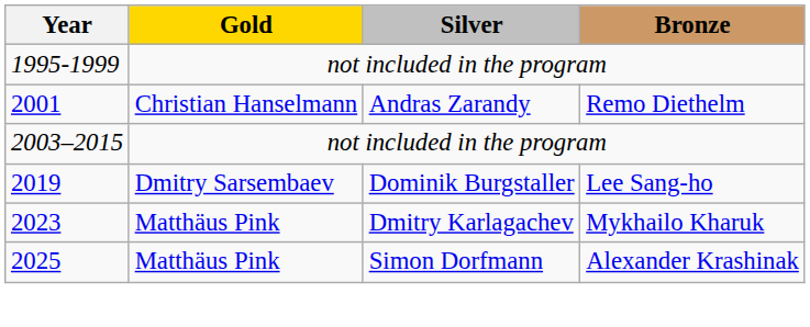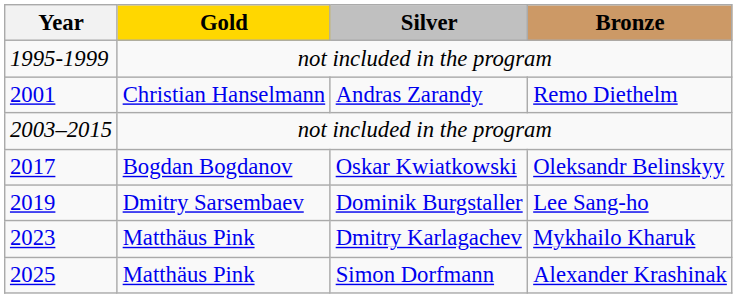 <table class="wikitable">
 <tr>
 <th>Year</th>
 <td align=center bgcolor=gold><strong>Gold</strong></td>
 <td align=center bgcolor=silver><strong>Silver</strong></td>
 <td align=center bgcolor=cc9966><strong>Bronze</strong></td>
 </tr>
 <tr>
 <td><em>1995-1999</em></td>
 <td colspan=3 align=center><em>not included in the program</em></td>
 </tr>
 <tr>
 <td><a href='#'>2001</a></td>
 <td> <a href='#'>Christian Hanselmann</a></td>
 <td> <a href='#'>Andras Zarandy</a></td>
 <td> <a href='#'>Remo Diethelm</a></td>
 </tr>
 <tr>
 <td><em>2003–2015</em></td>
 <td colspan=3 align=center><em>not included in the program</em></td>
 </tr>
 <tr>
+<td><a href='#'>2017</a></td>
+<td> <a href='#'>Bogdan Bogdanov</a></td>
+<td> <a href='#'>Oskar Kwiatkowski</a></td>
+<td> <a href='#'>Oleksandr Belinskyy</a></td>
+</tr>
+<tr>
 <td><a href='#'>2019</a></td>
 <td> <a href='#'>Dmitry Sarsembaev</a></td>
 <td> <a href='#'>Dominik Burgstaller</a></td>
 <td> <a href='#'>Lee Sang-ho</a></td>
 </tr>
 <tr>
 <td><a href='#'>2023</a></td>
 <td> <a href='#'>Matthäus Pink</a></td>
 <td> <a href='#'>Dmitry Karlagachev</a></td>
 <td> <a href='#'>Mykhailo Kharuk</a></td>
 </tr>
 <tr>
 <td><a href='#'>2025</a></td>
 <td> <a href='#'>Matthäus Pink</a></td>
 <td> <a href='#'>Simon Dorfmann</a></td>
 <td> <a href='#'>Alexander Krashinak</a></td>
 </tr>
 </table>
